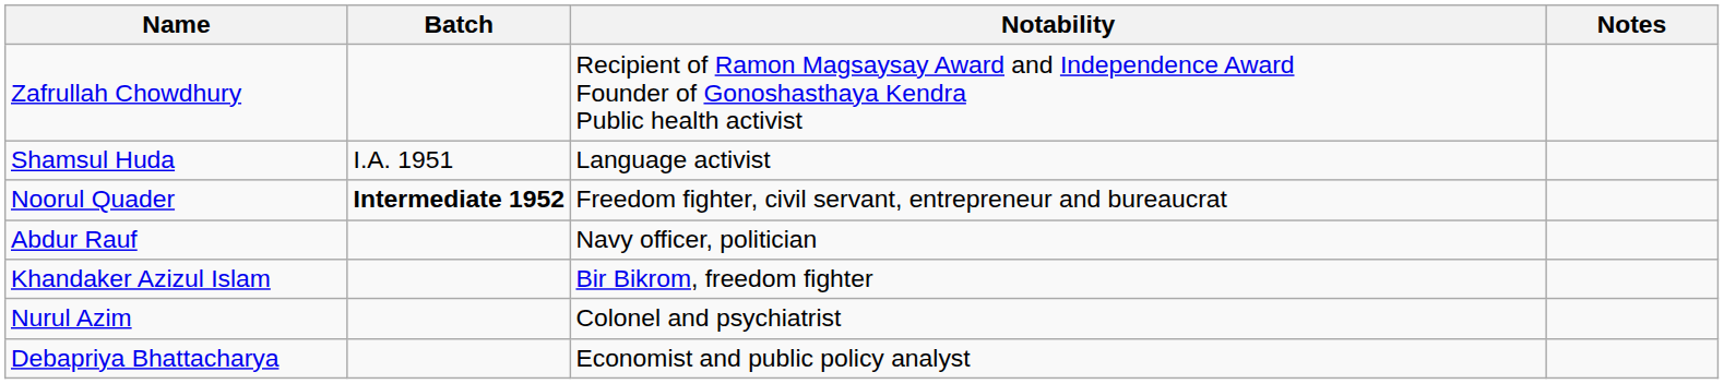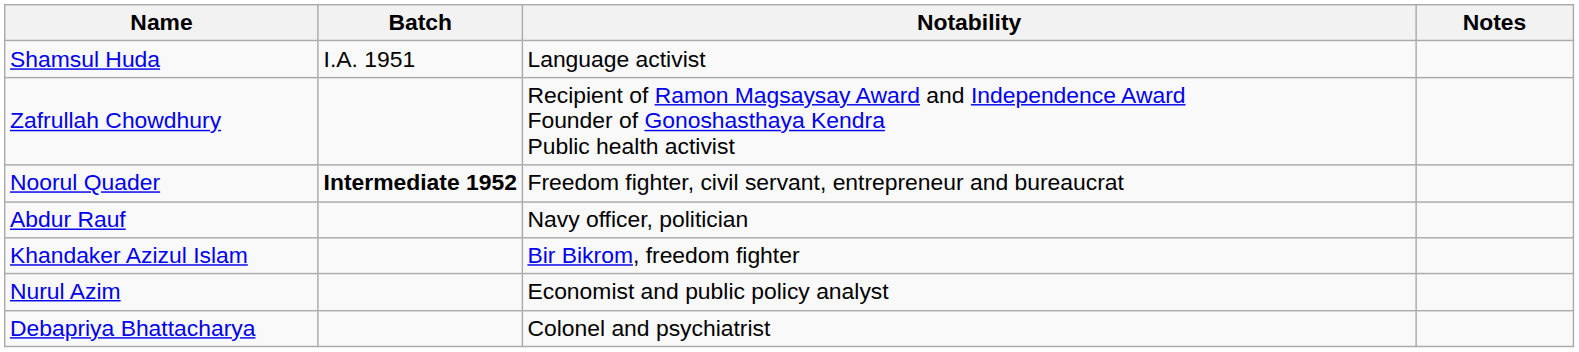 <table class="wikitable col2center col4center">
 <tr>
 <th style="width:20%;">Name</th>
 <th style="width:13%;">Batch</th>
 <th style="width:57%;">Notability</th>
 <th style="width:10%;">Notes</th>
 </tr>
 <tr>
+<td><a href='#'>Shamsul Huda</a></td>
+<td>I.A. 1951</td>
+<td>Language activist</td>
+<td></td>
+</tr>
+<tr>
 <td><a href='#'>Zafrullah Chowdhury</a></td>
 <td></td>
 <td>Recipient of <a href='#'>Ramon Magsaysay Award</a> and <a href='#'>Independence Award</a><br>Founder of <a href='#'>Gonoshasthaya Kendra</a><br>Public health activist</td>
-<td></td>
-</tr>
-<tr>
-<td><a href='#'>Shamsul Huda</a></td>
-<td>I.A. 1951</td>
-<td>Language activist</td>
 <td></td>
 </tr>
 <tr>
 <td><a href='#'>Noorul Quader</a></td>
 <td><strong>Intermediate 1952</strong></td>
 <td>Freedom fighter, civil servant, entrepreneur and bureaucrat</td>
 <td></td>
 </tr>
 <tr>
 <td><a href='#'>Abdur Rauf</a></td>
 <td></td>
 <td>Navy officer, politician</td>
 <td></td>
 </tr>
 <tr>
 <td><a href='#'>Khandaker Azizul Islam</a></td>
 <td></td>
 <td><a href='#'>Bir Bikrom</a>, freedom fighter</td>
 <td></td>
 </tr>
 <tr>
 <td><a href='#'>Nurul Azim</a></td>
 <td></td>
-<td>Colonel and psychiatrist</td>
+<td>Economist and public policy analyst</td>
 <td></td>
 </tr>
 <tr>
 <td><a href='#'>Debapriya Bhattacharya</a></td>
 <td></td>
-<td>Economist and public policy analyst</td>
+<td>Colonel and psychiatrist</td>
 <td></td>
 </tr>
 </table>
